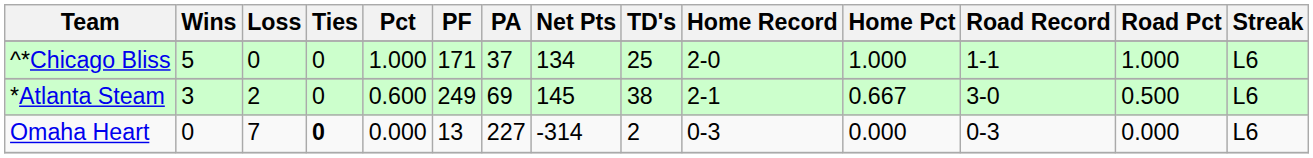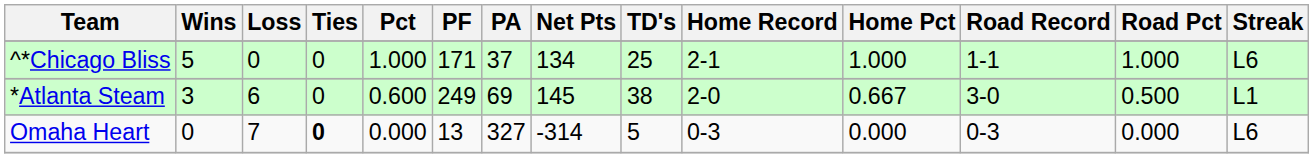 <table class="wikitable">
 <tr>
 <th>Team</th>
 <th>Wins</th>
 <th>Loss</th>
 <th>Ties</th>
 <th>Pct</th>
 <th>PF</th>
 <th>PA</th>
 <th>Net Pts</th>
 <th>TD's</th>
 <th>Home Record</th>
 <th>Home Pct</th>
 <th>Road Record</th>
 <th>Road Pct</th>
 <th>Streak</th>
 </tr>
 <tr>
 </tr>
 <tr bgcolor="#ccffcc">
 <td>^*<a href='#'>Chicago Bliss</a></td>
 <td>5</td>
 <td>0</td>
 <td>0</td>
 <td>1.000</td>
 <td>171</td>
 <td>37</td>
 <td>134</td>
 <td>25</td>
-<td>2-0</td>
+<td>2-1</td>
 <td>1.000</td>
 <td>1-1</td>
 <td>1.000</td>
 <td>L6</td>
 </tr>
 <tr>
 </tr>
 <tr bgcolor="#ccffcc">
 <td>*<a href='#'>Atlanta Steam</a></td>
 <td>3</td>
-<td>2</td>
+<td>6</td>
 <td>0</td>
 <td>0.600</td>
 <td>249</td>
 <td>69</td>
 <td>145</td>
 <td>38</td>
-<td>2-1</td>
+<td>2-0</td>
 <td>0.667</td>
 <td>3-0</td>
 <td>0.500</td>
-<td>L6</td>
+<td>L1</td>
 </tr>
 <tr>
 <td><a href='#'>Omaha Heart</a></td>
 <td>0</td>
 <td>7</td>
 <td><strong>0</strong></td>
 <td>0.000</td>
 <td>13</td>
-<td>227</td>
+<td>327</td>
 <td>-314</td>
-<td>2</td>
+<td>5</td>
 <td>0-3</td>
 <td>0.000</td>
 <td>0-3</td>
 <td>0.000</td>
 <td>L6</td>
 </tr>
 <tr>
 </tr>
 </table>
